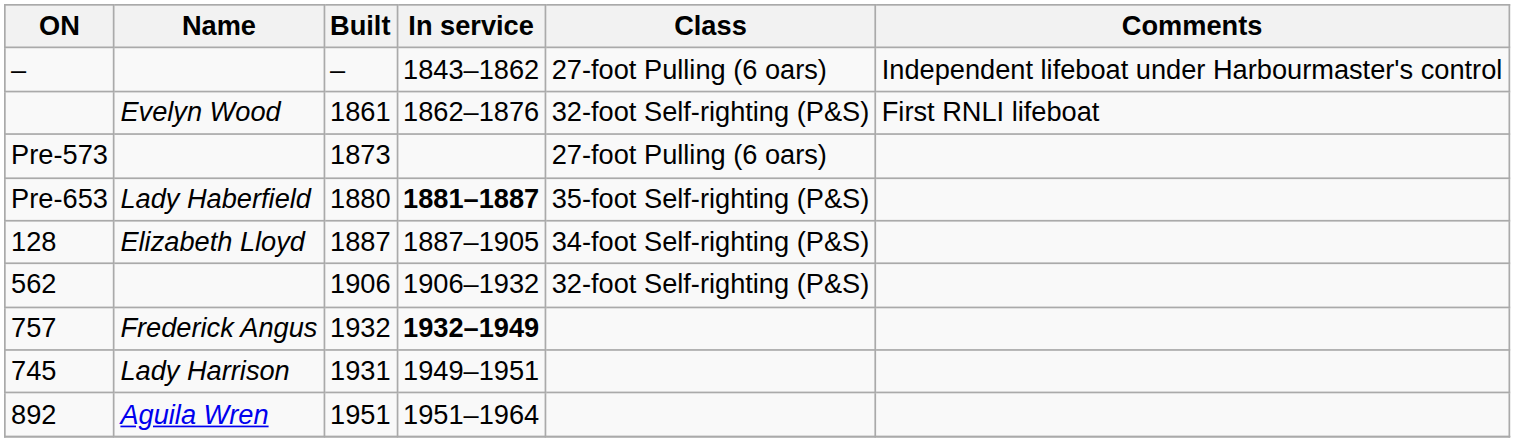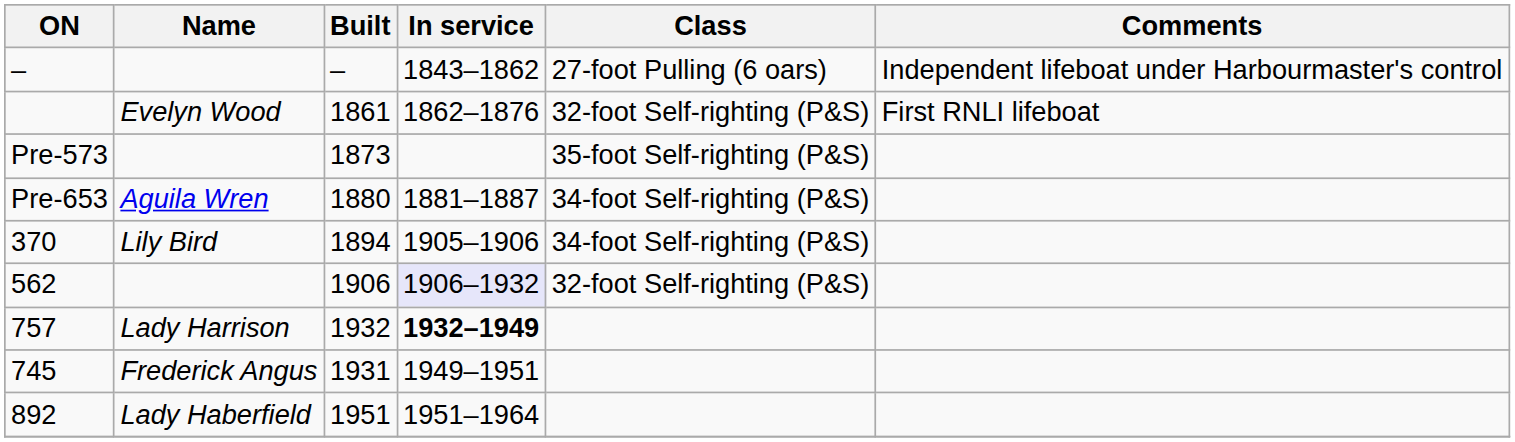 <table class="wikitable">
 <tr>
 <th>ON</th>
 <th>Name</th>
 <th>Built</th>
 <th>In service</th>
 <th>Class</th>
 <th>Comments</th>
 </tr>
 <tr>
 <td>–</td>
 <td></td>
 <td>–</td>
 <td>1843–1862</td>
 <td>27-foot Pulling (6 oars)</td>
 <td>Independent lifeboat under Harbourmaster's control</td>
 </tr>
 <tr>
 <td></td>
 <td><em>Evelyn Wood</em></td>
 <td>1861</td>
 <td>1862–1876</td>
 <td>32-foot Self-righting (P&S)</td>
 <td>First RNLI lifeboat<br></td>
 </tr>
 <tr>
 <td>Pre-573</td>
 <td></td>
 <td>1873</td>
 <td></td>
-<td>27-foot Pulling (6 oars)</td>
+<td>35-foot Self-righting (P&S)</td>
 <td></td>
 </tr>
 <tr>
 <td>Pre-653</td>
-<td><em>Lady Haberfield</em></td>
+<td><em><a href='#'>Aguila Wren</a></em></td>
 <td>1880</td>
-<td><strong>1881–1887</strong></td>
-<td>35-foot Self-righting (P&S)</td>
+<td>1881–1887</td>
+<td>34-foot Self-righting (P&S)</td>
 <td></td>
 </tr>
 <tr>
-<td>128</td>
-<td><em>Elizabeth Lloyd</em></td>
-<td>1887</td>
-<td>1887–1905</td>
+<td>370</td>
+<td><em>Lily Bird</em></td>
+<td>1894</td>
+<td>1905–1906</td>
 <td>34-foot Self-righting (P&S)</td>
 <td></td>
 </tr>
 <tr>
 <td>562</td>
 <td></td>
 <td>1906</td>
-<td>1906–1932</td>
+<td style="background: lavender;">1906–1932</td>
 <td>32-foot Self-righting (P&S)</td>
 <td></td>
 </tr>
 <tr>
 <td>757</td>
-<td><em>Frederick Angus</em></td>
+<td><em>Lady Harrison</em></td>
 <td>1932</td>
 <td><strong>1932–1949</strong></td>
 <td></td>
 <td></td>
 </tr>
 <tr>
 <td>745</td>
-<td><em>Lady Harrison</em></td>
+<td><em>Frederick Angus</em></td>
 <td>1931</td>
 <td>1949–1951</td>
 <td></td>
 <td></td>
 </tr>
 <tr>
 <td>892</td>
-<td><em><a href='#'>Aguila Wren</a></em></td>
+<td><em>Lady Haberfield</em></td>
 <td>1951</td>
 <td>1951–1964</td>
 <td></td>
 <td></td>
 </tr>
 <tr>
 </tr>
 </table>
